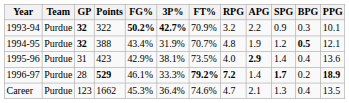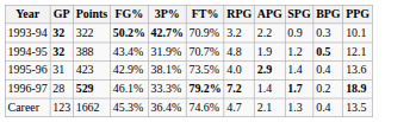 <table class="wikitable">
 <tr>
 <th>Year</th>
-<th>Team</th>
 <th>GP</th>
 <th>Points</th>
 <th>FG%</th>
 <th>3P%</th>
 <th>FT%</th>
 <th>RPG</th>
 <th>APG</th>
 <th>SPG</th>
 <th>BPG</th>
 <th>PPG</th>
 </tr>
 <tr>
 <td>1993-94</td>
-<td>Purdue</td>
 <td><strong>32</strong></td>
 <td>322</td>
 <td><strong>50.2%</strong></td>
 <td><strong>42.7%</strong></td>
 <td>70.9%</td>
 <td>3.2</td>
 <td>2.2</td>
 <td>0.9</td>
 <td>0.3</td>
 <td>10.1</td>
 </tr>
 <tr>
 <td>1994-95</td>
-<td>Purdue</td>
 <td><strong>32</strong></td>
 <td>388</td>
 <td>43.4%</td>
 <td>31.9%</td>
 <td>70.7%</td>
 <td>4.8</td>
 <td>1.9</td>
 <td>1.2</td>
 <td><strong>0.5</strong></td>
 <td>12.1</td>
 </tr>
 <tr>
 <td>1995-96</td>
-<td>Purdue</td>
 <td>31</td>
 <td>423</td>
 <td>42.9%</td>
 <td>38.1%</td>
 <td>73.5%</td>
 <td>4.0</td>
 <td><strong>2.9</strong></td>
 <td>1.4</td>
 <td>0.4</td>
 <td>13.6</td>
 </tr>
 <tr>
 <td>1996-97</td>
-<td>Purdue</td>
 <td>28</td>
 <td><strong>529</strong></td>
 <td>46.1%</td>
 <td>33.3%</td>
 <td><strong>79.2%</strong></td>
 <td><strong>7.2</strong></td>
 <td>1.4</td>
 <td><strong>1.7</strong></td>
 <td>0.2</td>
 <td><strong>18.9</strong></td>
 </tr>
 <tr>
 <td>Career</td>
-<td>Purdue</td>
 <td>123</td>
 <td>1662</td>
 <td>45.3%</td>
 <td>36.4%</td>
 <td>74.6%</td>
 <td>4.7</td>
 <td>2.1</td>
 <td>1.3</td>
 <td>0.4</td>
 <td>13.5</td>
 </tr>
 </table>
